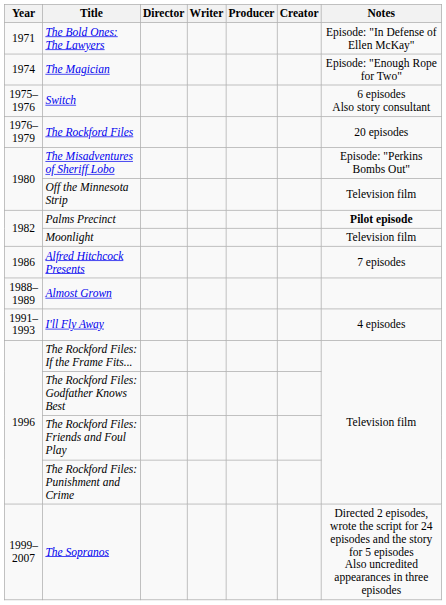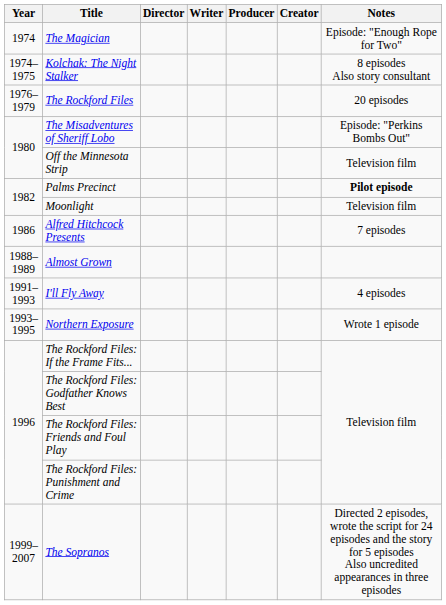 <table class="wikitable sortable" style="text-align:center">
 <tr>
 <th>Year</th>
 <th>Title</th>
 <th>Director</th>
 <th>Writer</th>
 <th>Producer</th>
 <th>Creator</th>
 <th>Notes</th>
 </tr>
 <tr>
-<td>1971</td>
-<td style="text-align:left"><em><a href='#'>The Bold Ones: The Lawyers</a></em></td>
-<td></td>
-<td></td>
-<td></td>
-<td></td>
-<td>Episode: "In Defense of Ellen McKay"</td>
-</tr>
-<tr>
 <td>1974</td>
 <td style="text-align:left"><em><a href='#'>The Magician</a></em></td>
 <td></td>
 <td></td>
 <td></td>
 <td></td>
 <td>Episode: "Enough Rope for Two"</td>
 </tr>
 <tr>
-<td>1975–1976</td>
-<td style="text-align:left"><em><a href='#'>Switch</a></em></td>
+<td>1974–1975</td>
+<td style="text-align:left"><em><a href='#'>Kolchak: The Night Stalker</a></em></td>
 <td></td>
 <td></td>
 <td></td>
 <td></td>
-<td>6 episodes<br>Also story consultant</td>
+<td>8 episodes<br>Also story consultant</td>
 </tr>
 <tr>
 <td>1976–1979</td>
 <td style="text-align:left"><em><a href='#'>The Rockford Files</a></em></td>
 <td></td>
 <td></td>
 <td></td>
 <td></td>
 <td>20 episodes</td>
 </tr>
 <tr>
 <td rowspan=2>1980</td>
 <td style="text-align:left"><em><a href='#'>The Misadventures of Sheriff Lobo</a></em></td>
 <td></td>
 <td></td>
 <td></td>
 <td></td>
 <td>Episode: "Perkins Bombs Out"</td>
 </tr>
 <tr>
 <td style="text-align:left"><em>Off the Minnesota Strip</em></td>
 <td></td>
 <td></td>
 <td></td>
 <td></td>
 <td>Television film</td>
 </tr>
 <tr>
 <td rowspan=2>1982</td>
 <td style="text-align:left"><em>Palms Precinct</em></td>
 <td></td>
 <td></td>
 <td></td>
 <td></td>
 <td><strong>Pilot episode</strong></td>
 </tr>
 <tr>
 <td style="text-align:left"><em>Moonlight</em></td>
 <td></td>
 <td></td>
 <td></td>
 <td></td>
 <td>Television film</td>
 </tr>
 <tr>
 <td>1986</td>
 <td style="text-align:left"><em><a href='#'>Alfred Hitchcock Presents</a></em></td>
 <td></td>
 <td></td>
 <td></td>
 <td></td>
 <td>7 episodes</td>
 </tr>
 <tr>
 <td>1988–1989</td>
 <td style="text-align:left"><em><a href='#'>Almost Grown</a></em></td>
 <td></td>
 <td></td>
 <td></td>
 <td></td>
 <td></td>
 </tr>
 <tr>
 <td>1991–1993</td>
 <td style="text-align:left"><em><a href='#'>I'll Fly Away</a></em></td>
 <td></td>
 <td></td>
 <td></td>
 <td></td>
 <td>4 episodes</td>
 </tr>
 <tr>
+<td>1993–1995</td>
+<td style="text-align:left"><em><a href='#'>Northern Exposure</a></em></td>
+<td></td>
+<td></td>
+<td></td>
+<td></td>
+<td>Wrote 1 episode</td>
+</tr>
+<tr>
 <td rowspan=4>1996</td>
 <td style="text-align:left"><em>The Rockford Files: If the Frame Fits...</em></td>
 <td></td>
 <td></td>
 <td></td>
 <td></td>
 <td rowspan=4>Television film</td>
 </tr>
 <tr>
 <td style="text-align:left"><em>The Rockford Files: Godfather Knows Best</em></td>
 <td></td>
 <td></td>
 <td></td>
 <td></td>
 </tr>
 <tr>
 <td style="text-align:left"><em>The Rockford Files: Friends and Foul Play</em></td>
 <td></td>
 <td></td>
 <td></td>
 <td></td>
 </tr>
 <tr>
 <td style="text-align:left"><em>The Rockford Files: Punishment and Crime</em></td>
 <td></td>
 <td></td>
 <td></td>
 <td></td>
 </tr>
 <tr>
 <td>1999–2007</td>
 <td style="text-align:left"><em><a href='#'>The Sopranos</a></em></td>
 <td></td>
 <td></td>
 <td></td>
 <td></td>
 <td>Directed 2 episodes, wrote the script for 24 episodes and the story for 5 episodes<br>Also uncredited appearances in three episodes</td>
 </tr>
 </table>
